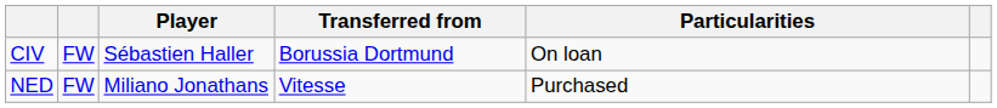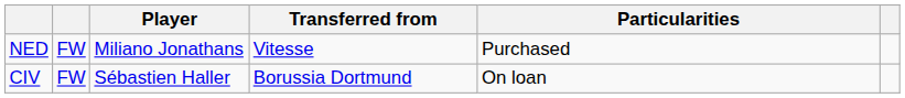 <table class="wikitable plainrowheaders sortable">
 <tr>
 <th></th>
 <th></th>
 <th style="width: 130px;">Player</th>
 <th style="width: 190px;">Transferred from</th>
 <th style="width: 340px;">Particularities</th>
 <th style="width: 10px;"></th>
 </tr>
 <tr>
+<td><strong></strong> <a href='#'>NED</a></td>
+<td><a href='#'>FW</a></td>
+<td><a href='#'>Miliano Jonathans</a></td>
+<td><strong></strong> <a href='#'>Vitesse</a></td>
+<td>Purchased</td>
+<td></td>
+</tr>
+<tr>
 <td><strong></strong> <a href='#'>CIV</a></td>
 <td><a href='#'>FW</a></td>
 <td><a href='#'>Sébastien Haller</a></td>
 <td> <a href='#'>Borussia Dortmund</a></td>
 <td>On loan</td>
 <td></td>
 </tr>
-<tr>
-<td><strong></strong> <a href='#'>NED</a></td>
-<td><a href='#'>FW</a></td>
-<td><a href='#'>Miliano Jonathans</a></td>
-<td><strong></strong> <a href='#'>Vitesse</a></td>
-<td>Purchased</td>
-<td></td>
-</tr>
 </table>
